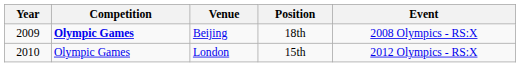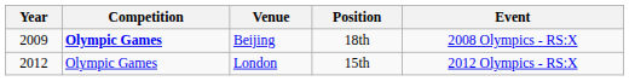 <table class="wikitable" width=50% style="font-size:90%; text-align:center;">
 <tr>
 <th>Year</th>
 <th>Competition</th>
 <th>Venue</th>
 <th>Position</th>
 <th>Event</th>
 </tr>
 <tr>
 <td rowspan=1>2009</td>
 <td rowspan=1 align=left><strong><a href='#'>Olympic Games</a></strong></td>
 <td rowspan=1 align=left> <a href='#'>Beijing</a></td>
 <td>18th</td>
 <td><a href='#'>2008 Olympics - RS:X</a></td>
 </tr>
 <tr>
-<td rowspan=1>2010</td>
+<td rowspan=1>2012</td>
 <td rowspan=1 align=left><a href='#'>Olympic Games</a></td>
 <td rowspan=1 align=left> <a href='#'>London</a></td>
 <td>15th</td>
 <td><a href='#'>2012 Olympics - RS:X</a></td>
 </tr>
 </table>
